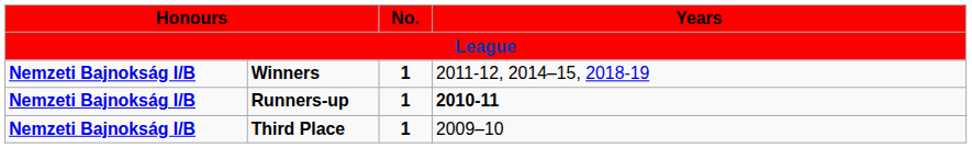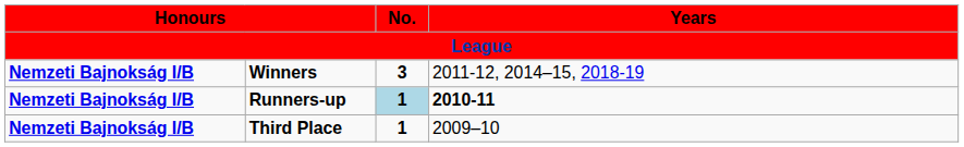 <table class="wikitable" width=70%>
 <tr>
 <th width=35% colspan=2 style="background:red;"><span>Honours</span></th>
 <th width=5% style="background:red;"><span>No.</span></th>
 <th width=50% style="background:red;"><span>Years</span></th>
 </tr>
 <tr>
 <th colspan="6" style="color:#0038af; background:red"><strong>League</strong></th>
 </tr>
 <tr>
 <td><strong><a href='#'>Nemzeti Bajnokság I/B</a></strong></td>
 <td><strong>Winners</strong></td>
-<td align=center><strong>1</strong></td>
+<td align=center><strong>3</strong></td>
 <td>2011-12, 2014–15, <a href='#'>2018-19</a></td>
 </tr>
 <tr>
 <td><strong><a href='#'>Nemzeti Bajnokság I/B</a></strong></td>
 <td><strong>Runners-up</strong></td>
-<td align=center><strong>1</strong></td>
+<td align=center style="background: lightblue;"><strong>1</strong></td>
 <td><strong>2010-11</strong></td>
 </tr>
 <tr>
 <td><strong><a href='#'>Nemzeti Bajnokság I/B</a></strong></td>
 <td><strong>Third Place</strong></td>
 <td align=center><strong>1</strong></td>
 <td>2009–10</td>
 </tr>
 </table>
